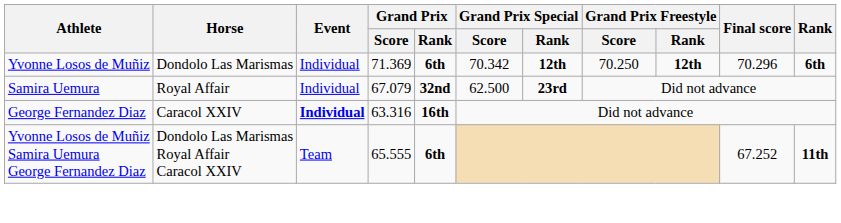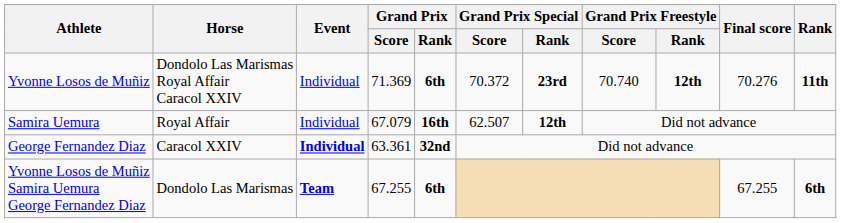 <table class=wikitable style="font-size:90%">
 <tr>
 <th rowspan=2>Athlete</th>
 <th rowspan=2>Horse</th>
 <th rowspan=2>Event</th>
 <th colspan=2>Grand Prix</th>
 <th colspan=2>Grand Prix Special</th>
 <th colspan=2>Grand Prix Freestyle</th>
 <th rowspan=2>Final score</th>
 <th rowspan=2>Rank</th>
 </tr>
 <tr>
 <th>Score</th>
 <th>Rank</th>
 <th>Score</th>
 <th>Rank</th>
 <th>Score</th>
 <th>Rank</th>
 </tr>
 <tr>
 <td><a href='#'>Yvonne Losos de Muñiz</a></td>
-<td>Dondolo Las Marismas</td>
+<td>Dondolo Las Marismas<br>Royal Affair<br>Caracol XXIV</td>
 <td><a href='#'>Individual</a></td>
 <td align=center>71.369</td>
 <td align=center><strong>6th</strong></td>
-<td align=center>70.342</td>
+<td align=center>70.372</td>
+<td align=center><strong>23rd</strong></td>
+<td align=center>70.740</td>
 <td align=center><strong>12th</strong></td>
-<td align=center>70.250</td>
-<td align=center><strong>12th</strong></td>
-<td align=center>70.296</td>
-<td align=center><strong>6th</strong></td>
+<td align=center>70.276</td>
+<td align=center><strong>11th</strong></td>
 </tr>
 <tr>
 <td><a href='#'>Samira Uemura</a></td>
 <td>Royal Affair</td>
 <td><a href='#'>Individual</a></td>
 <td align=center>67.079</td>
-<td align=center><strong>32nd</strong></td>
-<td align=center>62.500</td>
-<td align=center><strong>23rd</strong></td>
+<td align=center><strong>16th</strong></td>
+<td align=center>62.507</td>
+<td align=center><strong>12th</strong></td>
 <td align=center colspan="7">Did not advance</td>
 </tr>
 <tr>
 <td><a href='#'>George Fernandez Diaz</a></td>
 <td>Caracol XXIV</td>
 <td><strong><a href='#'>Individual</a></strong></td>
-<td align=center>63.316</td>
-<td align=center><strong>16th</strong></td>
+<td align=center>63.361</td>
+<td align=center><strong>32nd</strong></td>
 <td align=center colspan="7">Did not advance</td>
 </tr>
 <tr>
 <td><a href='#'>Yvonne Losos de Muñiz</a><br><a href='#'>Samira Uemura</a><br><a href='#'>George Fernandez Diaz</a></td>
-<td>Dondolo Las Marismas<br>Royal Affair<br>Caracol XXIV</td>
-<td><a href='#'>Team</a></td>
-<td align=center>65.555</td>
+<td>Dondolo Las Marismas</td>
+<td><strong><a href='#'>Team</a></strong></td>
+<td align=center>67.255</td>
 <td align=center><strong>6th</strong></td>
 <td colspan=4 bgcolor=wheat></td>
-<td align=center>67.252</td>
-<td align=center><strong>11th</strong></td>
+<td align=center>67.255</td>
+<td align=center><strong>6th</strong></td>
 </tr>
 </table>
